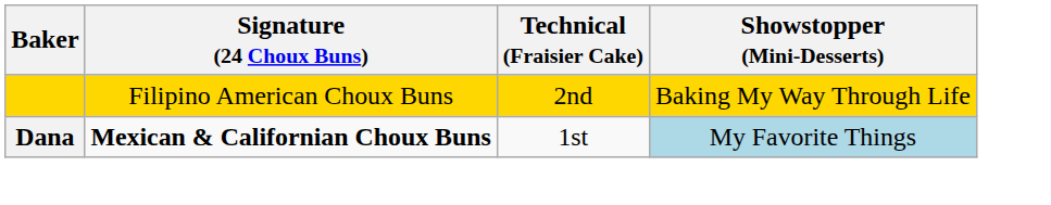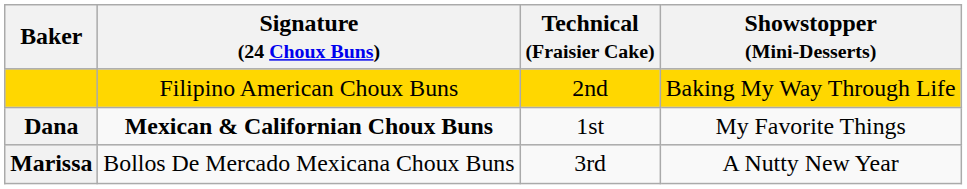 <table class="wikitable sortable" style="text-align:center;">
 <tr>
 <th scope="col">Baker</th>
 <th scope="col" class="unsortable">Signature<br><small>(24 <a href='#'>Choux Buns</a>)</small></th>
 <th scope="col">Technical<br><small>(Fraisier Cake)</small></th>
 <th scope="col" class="unsortable">Showstopper<br><small>(Mini-Desserts)</small></th>
 </tr>
 <tr style="background:Gold;">
 <th scope="row" style="background:Gold;"></th>
 <td>Filipino American Choux Buns</td>
 <td>2nd</td>
 <td>Baking My Way Through Life</td>
 </tr>
 <tr>
 <th scope="row">Dana</th>
 <td><strong>Mexican & Californian Choux Buns</strong></td>
 <td>1st</td>
-<td style="background: lightblue;">My Favorite Things</td>
+<td>My Favorite Things</td>
+</tr>
+<tr>
+<th scope="row">Marissa</th>
+<td>Bollos De Mercado Mexicana Choux Buns</td>
+<td>3rd</td>
+<td>A Nutty New Year</td>
 </tr>
 </table>
